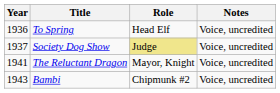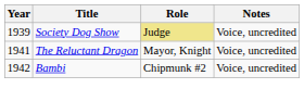 <table class="wikitable">
 <tr>
 <th>Year</th>
 <th>Title</th>
 <th>Role</th>
 <th>Notes</th>
 </tr>
 <tr>
-<td>1936</td>
-<td><em><a href='#'>To Spring</a></em></td>
-<td>Head Elf</td>
-<td>Voice, uncredited</td>
-</tr>
-<tr>
-<td>1937</td>
+<td>1939</td>
 <td><em><a href='#'>Society Dog Show</a></em></td>
 <td style="background: khaki;">Judge</td>
 <td>Voice, uncredited</td>
 </tr>
 <tr>
 <td>1941</td>
 <td><em><a href='#'>The Reluctant Dragon</a></em></td>
 <td>Mayor, Knight</td>
 <td>Voice, uncredited</td>
 </tr>
 <tr>
-<td>1943</td>
+<td>1942</td>
 <td><em><a href='#'>Bambi</a></em></td>
 <td>Chipmunk #2</td>
 <td>Voice, uncredited</td>
 </tr>
 </table>
